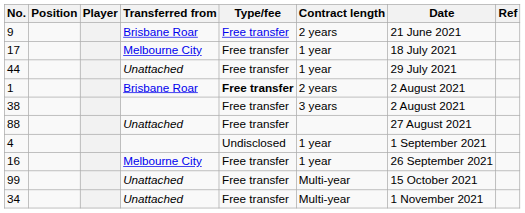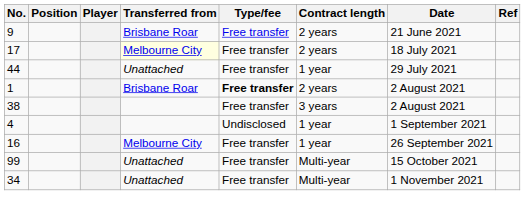 <table class="wikitable plainrowheaders sortable" style="text-align:center; text-align:left">
 <tr>
 <th scope="col">No.</th>
 <th scope="col">Position</th>
 <th scope="col">Player</th>
 <th scope="col">Transferred from</th>
 <th scope="col">Type/fee</th>
 <th scope="col">Contract length</th>
 <th scope="col">Date</th>
 <th scope="col" class="unsortable">Ref</th>
 </tr>
 <tr>
 <td>9</td>
 <td></td>
 <th scope="row"></th>
 <td><a href='#'>Brisbane Roar</a></td>
 <td><a href='#'>Free transfer</a></td>
 <td>2 years</td>
 <td>21 June 2021</td>
 <td></td>
 </tr>
 <tr>
 <td>17</td>
 <td></td>
 <th scope="row"></th>
-<td><a href='#'>Melbourne City</a></td>
+<td style="background: lightyellow;"><a href='#'>Melbourne City</a></td>
 <td>Free transfer</td>
-<td>1 year</td>
+<td>2 years</td>
 <td>18 July 2021</td>
 <td></td>
 </tr>
 <tr>
 <td>44</td>
 <td></td>
 <th scope="row"></th>
 <td><em>Unattached</em></td>
 <td>Free transfer</td>
 <td>1 year</td>
 <td>29 July 2021</td>
 <td></td>
 </tr>
 <tr>
 <td>1</td>
 <td></td>
 <th scope="row"></th>
 <td><a href='#'>Brisbane Roar</a></td>
 <td><strong>Free transfer</strong></td>
 <td>2 years</td>
 <td>2 August 2021</td>
 <td></td>
 </tr>
 <tr>
 <td>38</td>
 <td></td>
 <th scope="row"></th>
 <td></td>
 <td>Free transfer</td>
 <td>3 years</td>
 <td>2 August 2021</td>
-<td></td>
-</tr>
-<tr>
-<td>88</td>
-<td></td>
-<th scope="row"></th>
-<td><em>Unattached</em></td>
-<td>Free transfer</td>
-<td></td>
-<td>27 August 2021</td>
 <td></td>
 </tr>
 <tr>
 <td>4</td>
 <td></td>
 <th scope="row"></th>
 <td></td>
 <td>Undisclosed</td>
 <td>1 year</td>
 <td>1 September 2021</td>
 <td></td>
 </tr>
 <tr>
 <td>16</td>
 <td></td>
 <th scope="row"></th>
 <td><a href='#'>Melbourne City</a></td>
 <td>Free transfer</td>
 <td>1 year</td>
 <td>26 September 2021</td>
 <td></td>
 </tr>
 <tr>
 <td>99</td>
 <td></td>
 <th scope="row"></th>
 <td><em>Unattached</em></td>
 <td>Free transfer</td>
 <td>Multi-year</td>
 <td>15 October 2021</td>
 <td></td>
 </tr>
 <tr>
 <td>34</td>
 <td></td>
 <th scope="row"></th>
 <td><em>Unattached</em></td>
 <td>Free transfer</td>
 <td>Multi-year</td>
 <td>1 November 2021</td>
 <td></td>
 </tr>
 </table>
